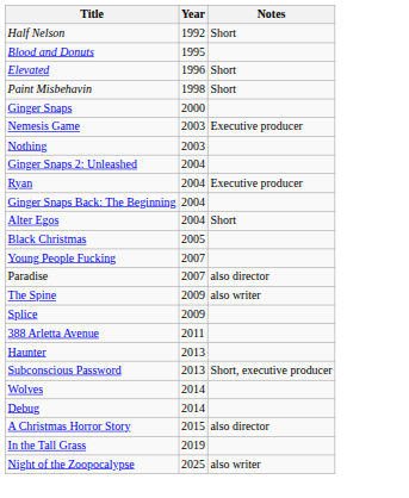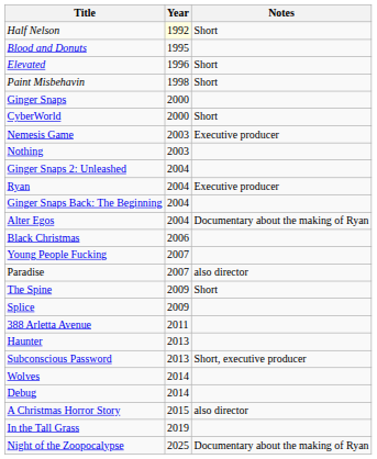 <table class="wikitable">
 <tr>
 <th>Title</th>
 <th>Year</th>
 <th>Notes</th>
 </tr>
 <tr>
 <td><em>Half Nelson</em></td>
-<td>1992</td>
+<td style="background: lightyellow;">1992</td>
 <td>Short</td>
 </tr>
 <tr>
 <td><em><a href='#'>Blood and Donuts</a></em></td>
 <td>1995</td>
 <td></td>
 </tr>
 <tr>
 <td><em><a href='#'>Elevated</a></em></td>
 <td>1996</td>
 <td>Short</td>
 </tr>
 <tr>
 <td><em>Paint Misbehavin<strong></td>
 <td>1998</td>
 <td>Short</td>
 </tr>
 <tr>
 <td></em><a href='#'>Ginger Snaps</a><em></td>
 <td>2000</td>
 <td></td>
+</tr>
+<tr>
+<td></em><a href='#'>CyberWorld</a><em></td>
+<td>2000</td>
+<td>Short</td>
 </tr>
 <tr>
 <td></em><a href='#'>Nemesis Game</a><em></td>
 <td>2003</td>
 <td>Executive producer</td>
 </tr>
 <tr>
 <td></em><a href='#'>Nothing</a><em></td>
 <td>2003</td>
 <td></td>
 </tr>
 <tr>
 <td></em><a href='#'>Ginger Snaps 2: Unleashed</a><em></td>
 <td>2004</td>
 <td></td>
 </tr>
 <tr>
 <td></em><a href='#'>Ryan</a><em></td>
 <td>2004</td>
 <td>Executive producer</td>
 </tr>
 <tr>
 <td></em><a href='#'>Ginger Snaps Back: The Beginning</a><em></td>
 <td>2004</td>
 <td></td>
 </tr>
 <tr>
 <td></em><a href='#'>Alter Egos</a><em></td>
 <td>2004</td>
-<td>Short</td>
+<td>Documentary about the making of </em>Ryan<em></td>
 </tr>
 <tr>
 <td></em><a href='#'>Black Christmas</a><em></td>
-<td>2005</td>
+<td>2006</td>
 <td></td>
 </tr>
 <tr>
 <td></em><a href='#'>Young People Fucking</a><em></td>
 <td>2007</td>
 <td></td>
 </tr>
 <tr>
 <td></em>Paradise<em></td>
 <td>2007</td>
 <td>also director</td>
 </tr>
 <tr>
 <td></em><a href='#'>The Spine</a><em></td>
 <td>2009</td>
-<td>also writer</td>
+<td>Short</td>
 </tr>
 <tr>
 <td></em><a href='#'>Splice</a><em></td>
 <td>2009</td>
 <td></td>
 </tr>
 <tr>
 <td></em><a href='#'>388 Arletta Avenue</a><em></td>
 <td>2011</td>
 <td></td>
 </tr>
 <tr>
 <td></em><a href='#'>Haunter</a><em></td>
 <td>2013</td>
 <td></td>
 </tr>
 <tr>
 <td></em><a href='#'>Subconscious Password</a><em></td>
 <td>2013</td>
 <td>Short, executive producer</td>
 </tr>
 <tr>
 <td></em><a href='#'>Wolves</a><em></td>
 <td>2014</td>
 <td></td>
 </tr>
 <tr>
 <td></em><a href='#'>Debug</a><em></td>
 <td>2014</td>
 <td></td>
 </tr>
 <tr>
 <td></em><a href='#'>A Christmas Horror Story</a><em></td>
 <td>2015</td>
 <td>also director</td>
 </tr>
 <tr>
 <td></em><a href='#'>In the Tall Grass</a><em></td>
 <td>2019</td>
 <td></td>
 </tr>
 <tr>
 <td></em><a href='#'>Night of the Zoopocalypse</a><em></td>
 <td>2025</td>
-<td>also writer</td>
+<td>Documentary about the making of </em>Ryan<em></td>
 </tr>
 </table>
